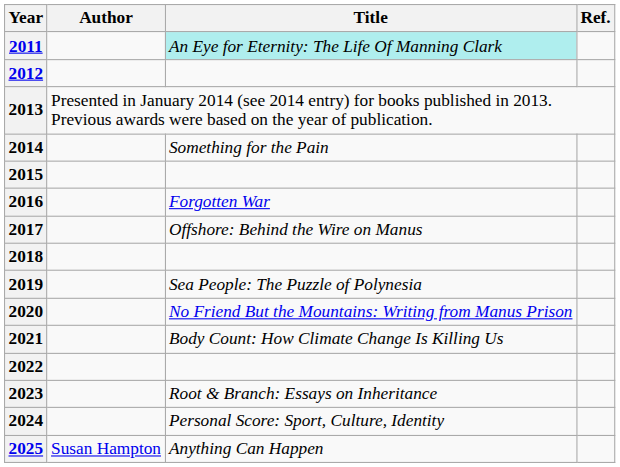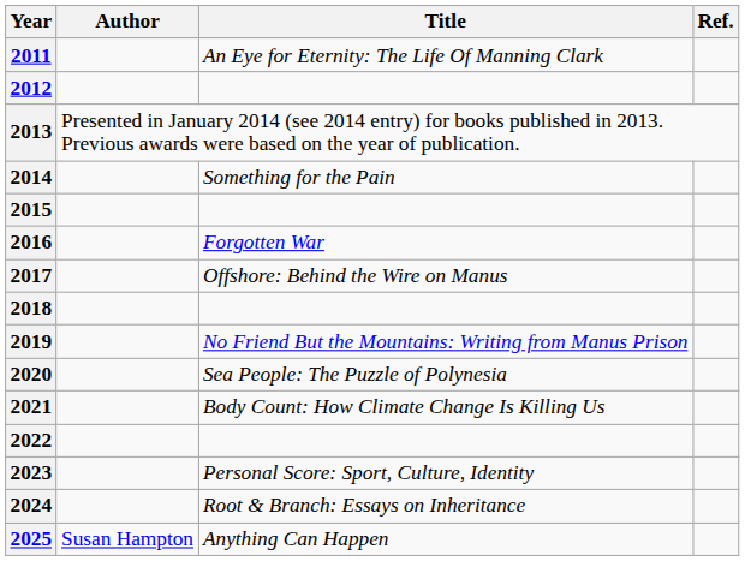 <table class="wikitable sortable mw-collapsible">
 <tr>
 <th>Year</th>
 <th>Author</th>
 <th>Title</th>
 <th>Ref.</th>
 </tr>
 <tr>
 <th><a href='#'>2011</a></th>
 <td></td>
-<td style="background: paleturquoise;"><em>An Eye for Eternity: The Life Of Manning Clark</em></td>
+<td><em>An Eye for Eternity: The Life Of Manning Clark</em></td>
 <td></td>
 </tr>
 <tr>
 <th><a href='#'>2012</a></th>
 <td></td>
 <td><em></em></td>
 <td></td>
 </tr>
 <tr>
 <th>2013</th>
 <td colspan="3">Presented in January 2014 (see 2014 entry) for books published in 2013.<br>Previous awards were based on the year of publication.</td>
 </tr>
 <tr>
 <th>2014</th>
 <td></td>
 <td><em>Something for the Pain</em></td>
 <td></td>
 </tr>
 <tr>
 <th>2015</th>
 <td></td>
 <td><em></em></td>
 <td></td>
 </tr>
 <tr>
 <th>2016</th>
 <td></td>
 <td><em><a href='#'>Forgotten War</a></em></td>
 <td></td>
 </tr>
 <tr>
 <th>2017</th>
 <td></td>
 <td><em>Offshore: Behind the Wire on Manus</em></td>
 <td></td>
 </tr>
 <tr>
 <th>2018</th>
 <td></td>
 <td><em></em></td>
 <td></td>
 </tr>
 <tr>
 <th>2019</th>
 <td></td>
-<td><em>Sea People: The Puzzle of Polynesia</em></td>
+<td><em><a href='#'>No Friend But the Mountains: Writing from Manus Prison</a></em></td>
 <td></td>
 </tr>
 <tr>
 <th>2020</th>
 <td></td>
-<td><em><a href='#'>No Friend But the Mountains: Writing from Manus Prison</a></em></td>
+<td><em>Sea People: The Puzzle of Polynesia</em></td>
 <td></td>
 </tr>
 <tr>
 <th>2021</th>
 <td></td>
 <td><em>Body Count: How Climate Change Is Killing Us</em></td>
 <td></td>
 </tr>
 <tr>
 <th>2022</th>
 <td></td>
 <td><em></em></td>
 <td></td>
 </tr>
 <tr>
 <th>2023</th>
 <td></td>
-<td><em>Root & Branch: Essays on Inheritance</em></td>
+<td><em>Personal Score: Sport, Culture, Identity</em></td>
 <td></td>
 </tr>
 <tr>
 <th>2024</th>
 <td></td>
-<td><em>Personal Score: Sport, Culture, Identity</em></td>
+<td><em>Root & Branch: Essays on Inheritance</em></td>
 <td></td>
 </tr>
 <tr>
 <th><a href='#'>2025</a></th>
 <td><a href='#'>Susan Hampton</a></td>
 <td><em>Anything Can Happen</em></td>
 <td></td>
 </tr>
 </table>
